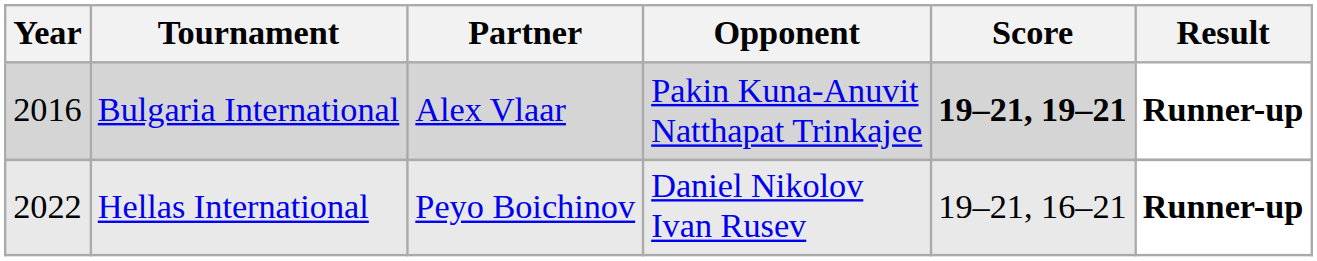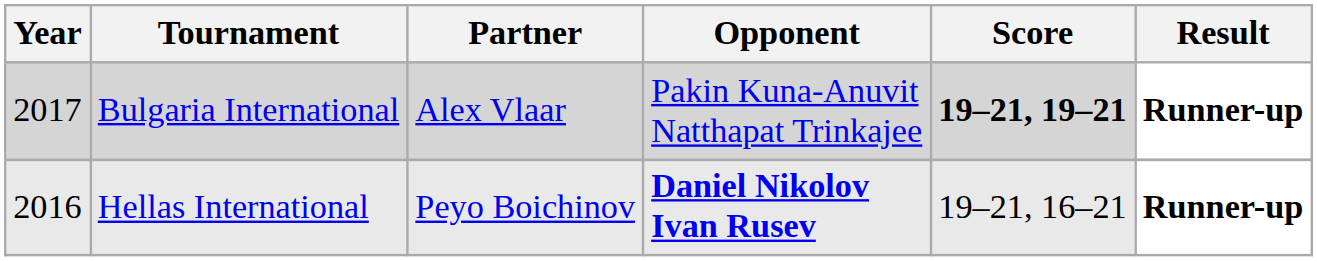 <table class="sortable wikitable" style="font-size: 90%;">
 <tr>
 <th>Year</th>
 <th>Tournament</th>
 <th>Partner</th>
 <th>Opponent</th>
 <th>Score</th>
 <th>Result</th>
 </tr>
 <tr style="background:#D5D5D5">
-<td align="center">2016</td>
+<td align="center">2017</td>
 <td align="left"><a href='#'>Bulgaria International</a></td>
 <td align="left"> <a href='#'>Alex Vlaar</a></td>
 <td align="left"> <a href='#'>Pakin Kuna-Anuvit</a> <br>  <a href='#'>Natthapat Trinkajee</a></td>
 <td align="left"><strong>19–21, 19–21</strong></td>
 <td style="text-align:left; background:white"> <strong>Runner-up</strong></td>
 </tr>
 <tr>
 </tr>
 <tr style="background:#E9E9E9">
-<td align="center">2022</td>
+<td align="center">2016</td>
 <td align="left"><a href='#'>Hellas International</a></td>
 <td align="left"> <a href='#'>Peyo Boichinov</a></td>
-<td align="left"> <a href='#'>Daniel Nikolov</a> <br>  <a href='#'>Ivan Rusev</a></td>
+<td align="left"><strong> <a href='#'>Daniel Nikolov</a> <br>  <a href='#'>Ivan Rusev</a></strong></td>
 <td align="left">19–21, 16–21</td>
 <td style="text-align:left; background:white"> <strong>Runner-up</strong></td>
 </tr>
 </table>
